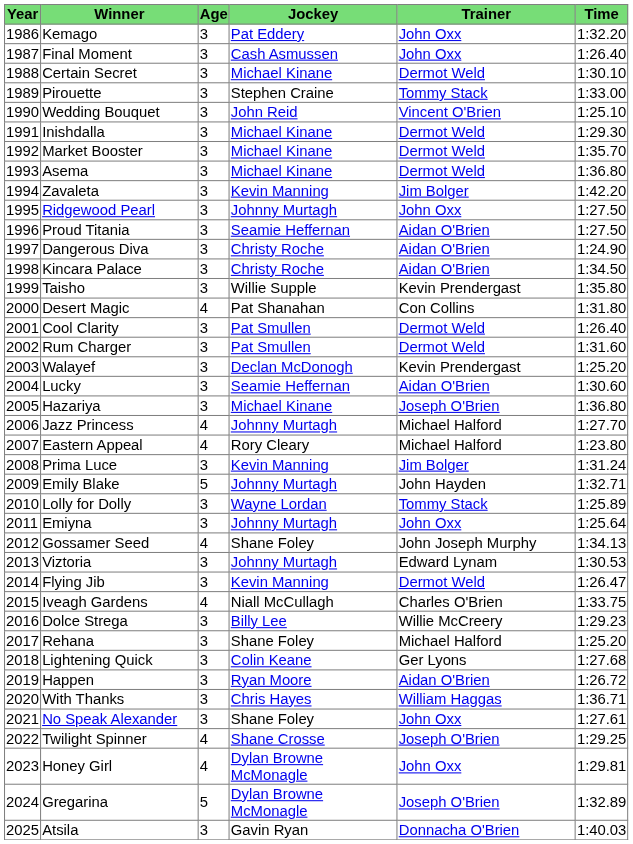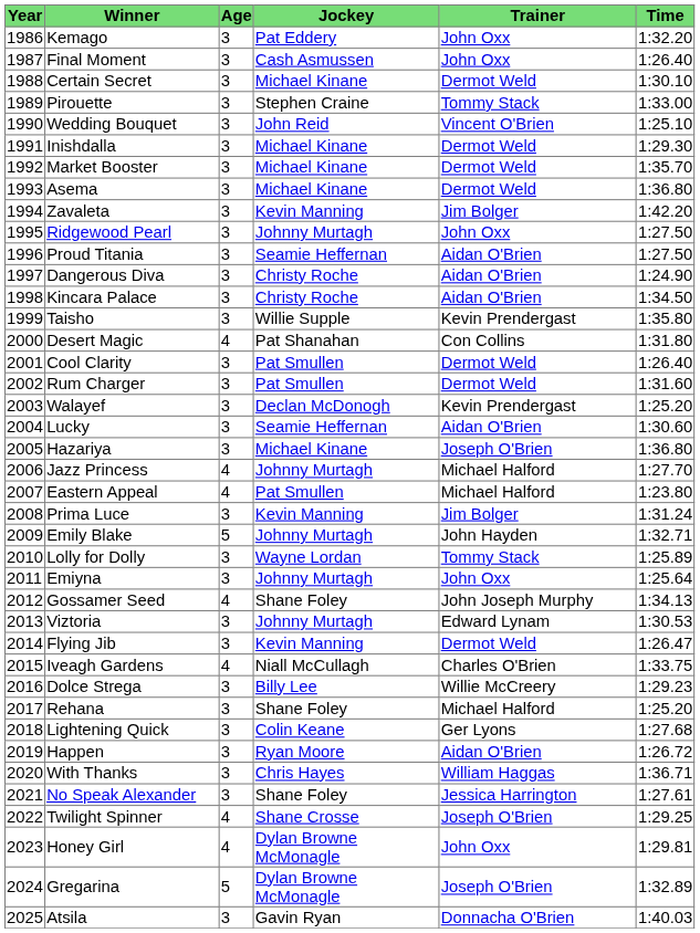 <table class = "sortable" | border="1" style="border-collapse: collapse; font-size:90%">
 <tr bgcolor="#77dd77" align="center">
 <th>Year</th>
 <th>Winner</th>
 <th>Age</th>
 <th>Jockey</th>
 <th>Trainer</th>
 <th>Time</th>
 </tr>
 <tr>
 <td>1986</td>
 <td width=150px>Kemago</td>
 <td>3</td>
 <td width=160px><a href='#'>Pat Eddery</a></td>
 <td width=170px><a href='#'>John Oxx</a></td>
 <td>1:32.20</td>
 </tr>
 <tr>
 <td>1987</td>
 <td>Final Moment</td>
 <td>3</td>
 <td><a href='#'>Cash Asmussen</a></td>
 <td><a href='#'>John Oxx</a></td>
 <td>1:26.40</td>
 </tr>
 <tr>
 <td>1988</td>
 <td>Certain Secret</td>
 <td>3</td>
 <td><a href='#'>Michael Kinane</a></td>
 <td><a href='#'>Dermot Weld</a></td>
 <td>1:30.10</td>
 </tr>
 <tr>
 <td>1989</td>
 <td>Pirouette</td>
 <td>3</td>
 <td>Stephen Craine</td>
 <td><a href='#'>Tommy Stack</a></td>
 <td>1:33.00</td>
 </tr>
 <tr>
 <td>1990</td>
 <td>Wedding Bouquet</td>
 <td>3</td>
 <td><a href='#'>John Reid</a></td>
 <td><a href='#'>Vincent O'Brien</a></td>
 <td>1:25.10</td>
 </tr>
 <tr>
 <td>1991</td>
 <td>Inishdalla</td>
 <td>3</td>
 <td><a href='#'>Michael Kinane</a></td>
 <td><a href='#'>Dermot Weld</a></td>
 <td>1:29.30</td>
 </tr>
 <tr>
 <td>1992</td>
 <td>Market Booster</td>
 <td>3</td>
 <td><a href='#'>Michael Kinane</a></td>
 <td><a href='#'>Dermot Weld</a></td>
 <td>1:35.70</td>
 </tr>
 <tr>
 <td>1993</td>
 <td>Asema</td>
 <td>3</td>
 <td><a href='#'>Michael Kinane</a></td>
 <td><a href='#'>Dermot Weld</a></td>
 <td>1:36.80</td>
 </tr>
 <tr>
 <td>1994</td>
 <td>Zavaleta</td>
 <td>3</td>
 <td><a href='#'>Kevin Manning</a></td>
 <td><a href='#'>Jim Bolger</a></td>
 <td>1:42.20</td>
 </tr>
 <tr>
 <td>1995</td>
 <td><a href='#'>Ridgewood Pearl</a></td>
 <td>3</td>
 <td><a href='#'>Johnny Murtagh</a></td>
 <td><a href='#'>John Oxx</a></td>
 <td>1:27.50</td>
 </tr>
 <tr>
 <td>1996</td>
 <td>Proud Titania</td>
 <td>3</td>
 <td><a href='#'>Seamie Heffernan</a></td>
 <td><a href='#'>Aidan O'Brien</a></td>
 <td>1:27.50</td>
 </tr>
 <tr>
 <td>1997</td>
 <td>Dangerous Diva</td>
 <td>3</td>
 <td><a href='#'>Christy Roche</a></td>
 <td><a href='#'>Aidan O'Brien</a></td>
 <td>1:24.90</td>
 </tr>
 <tr>
 <td>1998</td>
 <td>Kincara Palace</td>
 <td>3</td>
 <td><a href='#'>Christy Roche</a></td>
 <td><a href='#'>Aidan O'Brien</a></td>
 <td>1:34.50</td>
 </tr>
 <tr>
 <td>1999</td>
 <td>Taisho</td>
 <td>3</td>
 <td>Willie Supple</td>
 <td>Kevin Prendergast</td>
 <td>1:35.80</td>
 </tr>
 <tr>
 <td>2000</td>
 <td>Desert Magic</td>
 <td>4</td>
 <td>Pat Shanahan</td>
 <td>Con Collins</td>
 <td>1:31.80</td>
 </tr>
 <tr>
 <td>2001</td>
 <td>Cool Clarity</td>
 <td>3</td>
 <td><a href='#'>Pat Smullen</a></td>
 <td><a href='#'>Dermot Weld</a></td>
 <td>1:26.40</td>
 </tr>
 <tr>
 <td>2002</td>
 <td>Rum Charger</td>
 <td>3</td>
 <td><a href='#'>Pat Smullen</a></td>
 <td><a href='#'>Dermot Weld</a></td>
 <td>1:31.60</td>
 </tr>
 <tr>
 <td>2003</td>
 <td>Walayef</td>
 <td>3</td>
 <td><a href='#'>Declan McDonogh</a></td>
 <td>Kevin Prendergast</td>
 <td>1:25.20</td>
 </tr>
 <tr>
 <td>2004</td>
 <td>Lucky</td>
 <td>3</td>
 <td><a href='#'>Seamie Heffernan</a></td>
 <td><a href='#'>Aidan O'Brien</a></td>
 <td>1:30.60</td>
 </tr>
 <tr>
 <td>2005</td>
 <td>Hazariya</td>
 <td>3</td>
 <td><a href='#'>Michael Kinane</a></td>
 <td><a href='#'>Joseph O'Brien</a></td>
 <td>1:36.80</td>
 </tr>
 <tr>
 <td>2006</td>
 <td>Jazz Princess</td>
 <td>4</td>
 <td><a href='#'>Johnny Murtagh</a></td>
 <td>Michael Halford</td>
 <td>1:27.70</td>
 </tr>
 <tr>
 <td>2007</td>
 <td>Eastern Appeal</td>
 <td>4</td>
-<td>Rory Cleary</td>
+<td><a href='#'>Pat Smullen</a></td>
 <td>Michael Halford</td>
 <td>1:23.80</td>
 </tr>
 <tr>
 <td>2008</td>
 <td>Prima Luce</td>
 <td>3</td>
 <td><a href='#'>Kevin Manning</a></td>
 <td><a href='#'>Jim Bolger</a></td>
 <td>1:31.24</td>
 </tr>
 <tr>
 <td>2009</td>
 <td>Emily Blake</td>
 <td>5</td>
 <td><a href='#'>Johnny Murtagh</a></td>
 <td>John Hayden</td>
 <td>1:32.71</td>
 </tr>
 <tr>
 <td>2010</td>
 <td>Lolly for Dolly</td>
 <td>3</td>
 <td><a href='#'>Wayne Lordan</a></td>
 <td><a href='#'>Tommy Stack</a></td>
 <td>1:25.89</td>
 </tr>
 <tr>
 <td>2011</td>
 <td>Emiyna</td>
 <td>3</td>
 <td><a href='#'>Johnny Murtagh</a></td>
 <td><a href='#'>John Oxx</a></td>
 <td>1:25.64</td>
 </tr>
 <tr>
 <td>2012</td>
 <td>Gossamer Seed</td>
 <td>4</td>
 <td>Shane Foley</td>
 <td>John Joseph Murphy</td>
 <td>1:34.13</td>
 </tr>
 <tr>
 <td>2013</td>
 <td>Viztoria</td>
 <td>3</td>
 <td><a href='#'>Johnny Murtagh</a></td>
 <td>Edward Lynam</td>
 <td>1:30.53</td>
 </tr>
 <tr>
 <td>2014</td>
 <td>Flying Jib</td>
 <td>3</td>
 <td><a href='#'>Kevin Manning</a></td>
 <td><a href='#'>Dermot Weld</a></td>
 <td>1:26.47</td>
 </tr>
 <tr>
 <td>2015</td>
 <td>Iveagh Gardens</td>
 <td>4</td>
 <td>Niall McCullagh</td>
 <td>Charles O'Brien</td>
 <td>1:33.75</td>
 </tr>
 <tr>
 <td>2016</td>
 <td>Dolce Strega</td>
 <td>3</td>
 <td><a href='#'>Billy Lee</a></td>
 <td>Willie McCreery</td>
 <td>1:29.23</td>
 </tr>
 <tr>
 <td>2017</td>
 <td>Rehana</td>
 <td>3</td>
 <td>Shane Foley</td>
 <td>Michael Halford</td>
 <td>1:25.20</td>
 </tr>
 <tr>
 <td>2018</td>
 <td>Lightening Quick</td>
 <td>3</td>
 <td><a href='#'>Colin Keane</a></td>
 <td>Ger Lyons</td>
 <td>1:27.68</td>
 </tr>
 <tr>
 <td>2019</td>
 <td>Happen</td>
 <td>3</td>
 <td><a href='#'>Ryan Moore</a></td>
 <td><a href='#'>Aidan O'Brien</a></td>
 <td>1:26.72</td>
 </tr>
 <tr>
 <td>2020</td>
 <td>With Thanks</td>
 <td>3</td>
 <td><a href='#'>Chris Hayes</a></td>
 <td><a href='#'>William Haggas</a></td>
 <td>1:36.71</td>
 </tr>
 <tr>
 <td>2021</td>
 <td><a href='#'>No Speak Alexander</a></td>
 <td>3</td>
 <td>Shane Foley</td>
-<td><a href='#'>John Oxx</a></td>
+<td><a href='#'>Jessica Harrington</a></td>
 <td>1:27.61</td>
 </tr>
 <tr>
 <td>2022</td>
 <td>Twilight Spinner</td>
 <td>4</td>
 <td><a href='#'>Shane Crosse</a></td>
 <td><a href='#'>Joseph O'Brien</a></td>
 <td>1:29.25</td>
 </tr>
 <tr>
 <td>2023</td>
 <td>Honey Girl</td>
 <td>4</td>
 <td><a href='#'>Dylan Browne McMonagle</a></td>
 <td><a href='#'>John Oxx</a></td>
 <td>1:29.81</td>
 </tr>
 <tr>
 <td>2024</td>
 <td>Gregarina</td>
 <td>5</td>
 <td><a href='#'>Dylan Browne McMonagle</a></td>
 <td><a href='#'>Joseph O'Brien</a></td>
 <td>1:32.89</td>
 </tr>
 <tr>
 <td>2025</td>
 <td>Atsila</td>
 <td>3</td>
 <td>Gavin Ryan</td>
 <td><a href='#'>Donnacha O'Brien</a></td>
 <td>1:40.03</td>
 </tr>
 </table>
